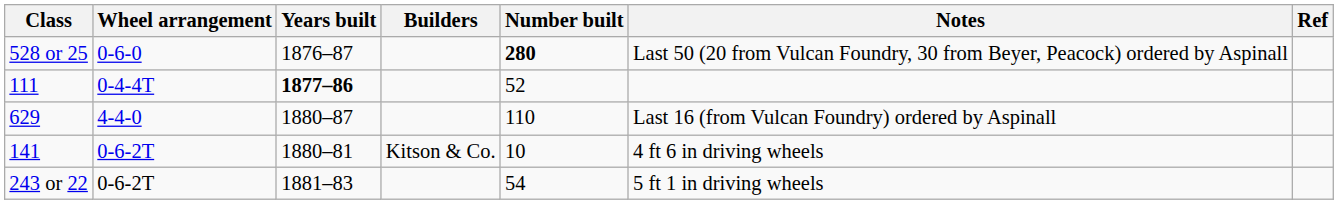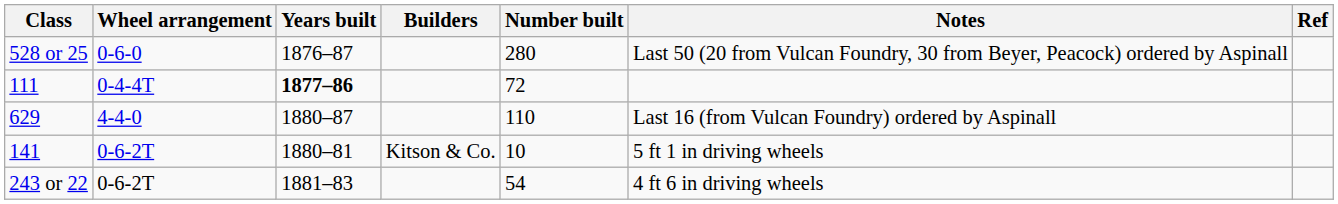 <table class=wikitable>
 <tr>
 <th>Class</th>
 <th>Wheel arrangement</th>
 <th>Years built</th>
 <th>Builders</th>
 <th>Number built</th>
 <th>Notes</th>
 <th>Ref</th>
 </tr>
 <tr>
 <td><a href='#'>528 or 25</a></td>
 <td><a href='#'>0-6-0</a></td>
 <td>1876–87</td>
 <td></td>
-<td><strong>280</strong></td>
+<td>280</td>
 <td>Last 50 (20 from Vulcan Foundry, 30 from Beyer, Peacock) ordered by Aspinall</td>
 <td></td>
 </tr>
 <tr>
 <td><a href='#'>111</a></td>
 <td><a href='#'>0-4-4T</a></td>
 <td><strong>1877–86</strong></td>
 <td></td>
-<td>52</td>
+<td>72</td>
 <td></td>
 <td></td>
 </tr>
 <tr>
 <td><a href='#'>629</a></td>
 <td><a href='#'>4-4-0</a></td>
 <td>1880–87</td>
 <td></td>
 <td>110</td>
 <td>Last 16 (from Vulcan Foundry) ordered by Aspinall</td>
 <td></td>
 </tr>
 <tr>
 <td><a href='#'>141</a></td>
 <td><a href='#'>0-6-2T</a></td>
 <td>1880–81</td>
 <td>Kitson & Co.</td>
 <td>10</td>
-<td>4 ft 6 in driving wheels</td>
+<td>5 ft 1 in driving wheels</td>
 <td></td>
 </tr>
 <tr>
 <td><a href='#'>243</a> or <a href='#'>22</a></td>
 <td>0-6-2T</td>
 <td>1881–83</td>
 <td></td>
 <td>54</td>
-<td>5 ft 1 in driving wheels</td>
+<td>4 ft 6 in driving wheels</td>
 <td></td>
 </tr>
 </table>
